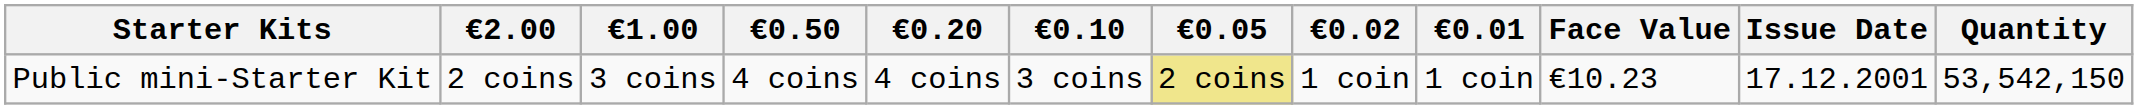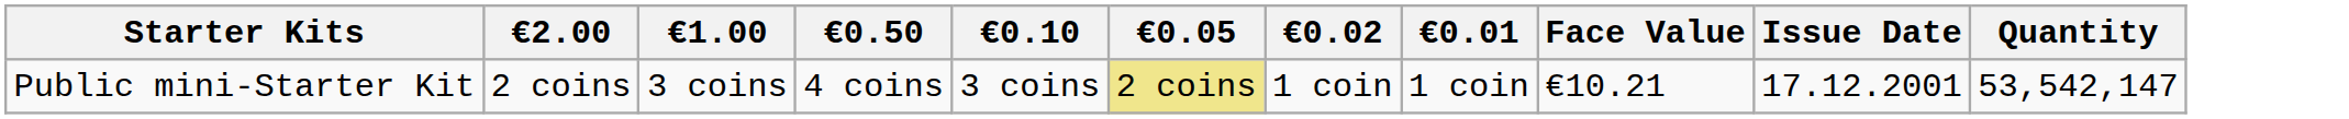 <table class="wikitable">
 <tr>
 <th>Starter Kits</th>
 <th>€2.00</th>
 <th>€1.00</th>
 <th>€0.50</th>
-<th>€0.20</th>
 <th>€0.10</th>
 <th>€0.05</th>
 <th>€0.02</th>
 <th>€0.01</th>
 <th>Face Value</th>
 <th>Issue Date</th>
 <th>Quantity</th>
 </tr>
 <tr>
 <td>Public mini-Starter Kit</td>
 <td>2 coins</td>
 <td>3 coins</td>
 <td>4 coins</td>
-<td>4 coins</td>
 <td>3 coins</td>
 <td style="background: khaki;">2 coins</td>
 <td>1 coin</td>
 <td>1 coin</td>
-<td>€10.23</td>
+<td>€10.21</td>
 <td>17.12.2001</td>
-<td>53,542,150</td>
+<td>53,542,147</td>
 </tr>
 </table>
